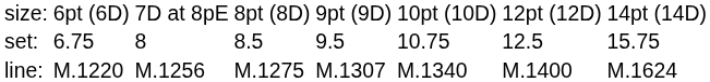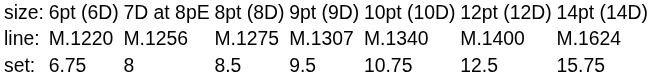 <table style="margin-left:40px;">
 <tr>
 <td>size:</td>
 <td>6pt (6D)</td>
 <td>7D at 8pE</td>
 <td>8pt (8D)</td>
 <td>9pt (9D)</td>
 <td>10pt (10D)</td>
 <td>12pt (12D)</td>
 <td>14pt (14D)</td>
 </tr>
 <tr>
+<td>line:</td>
+<td>M.1220</td>
+<td>M.1256</td>
+<td>M.1275</td>
+<td>M.1307</td>
+<td>M.1340</td>
+<td>M.1400</td>
+<td>M.1624</td>
+</tr>
+<tr>
 <td>set:</td>
 <td>6.75</td>
 <td>8</td>
 <td>8.5</td>
 <td>9.5</td>
 <td>10.75</td>
 <td>12.5</td>
 <td>15.75</td>
 </tr>
-<tr>
-<td>line:</td>
-<td>M.1220</td>
-<td>M.1256</td>
-<td>M.1275</td>
-<td>M.1307</td>
-<td>M.1340</td>
-<td>M.1400</td>
-<td>M.1624</td>
-</tr>
 </table>
